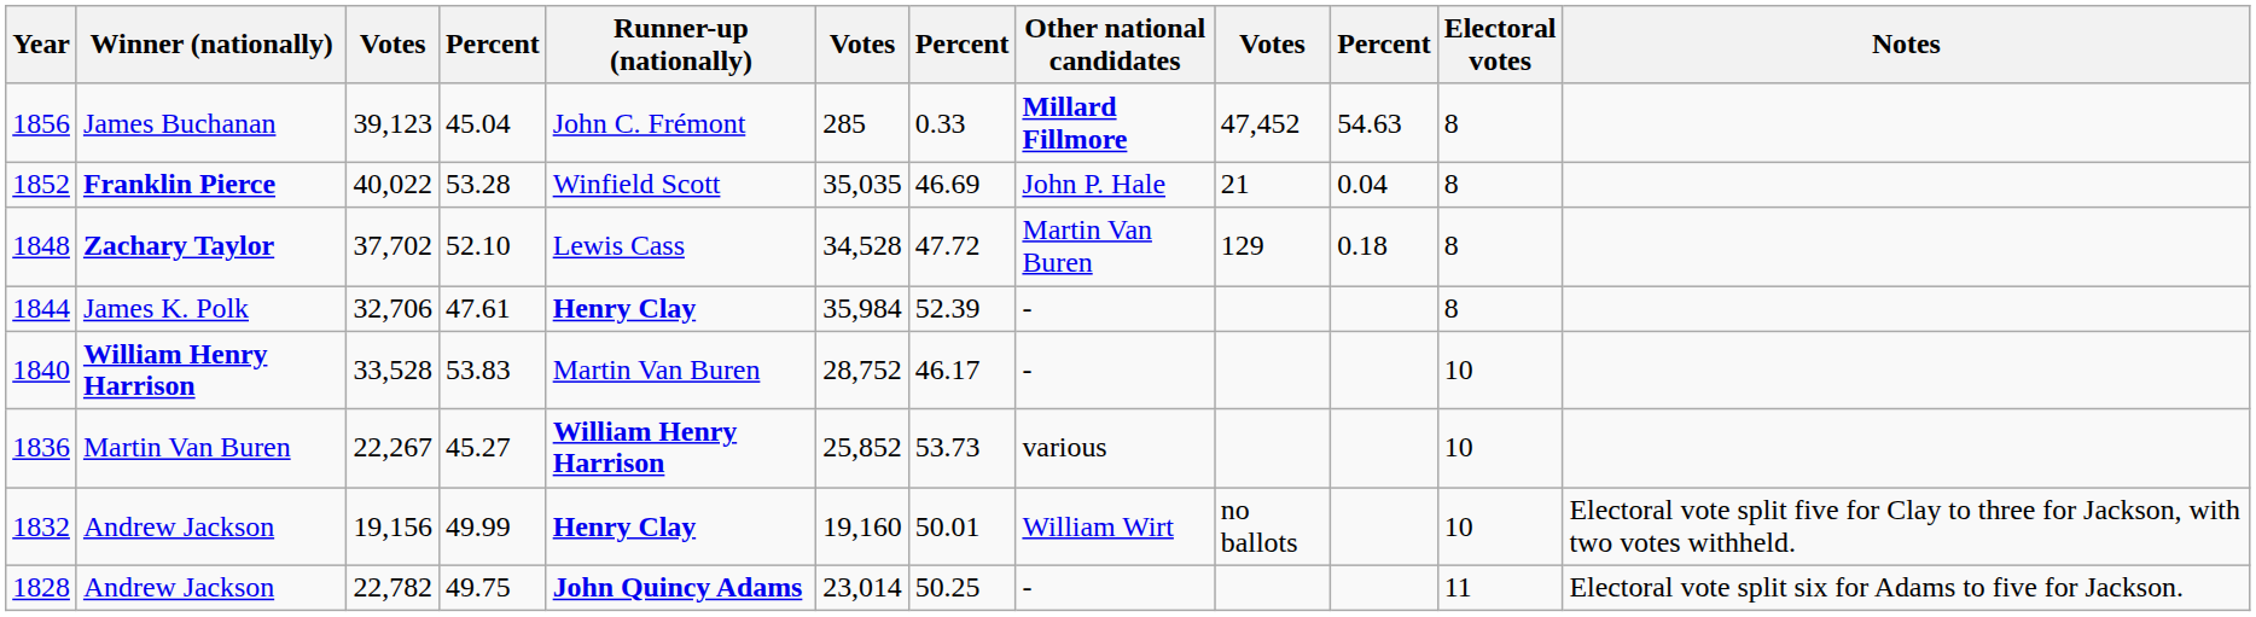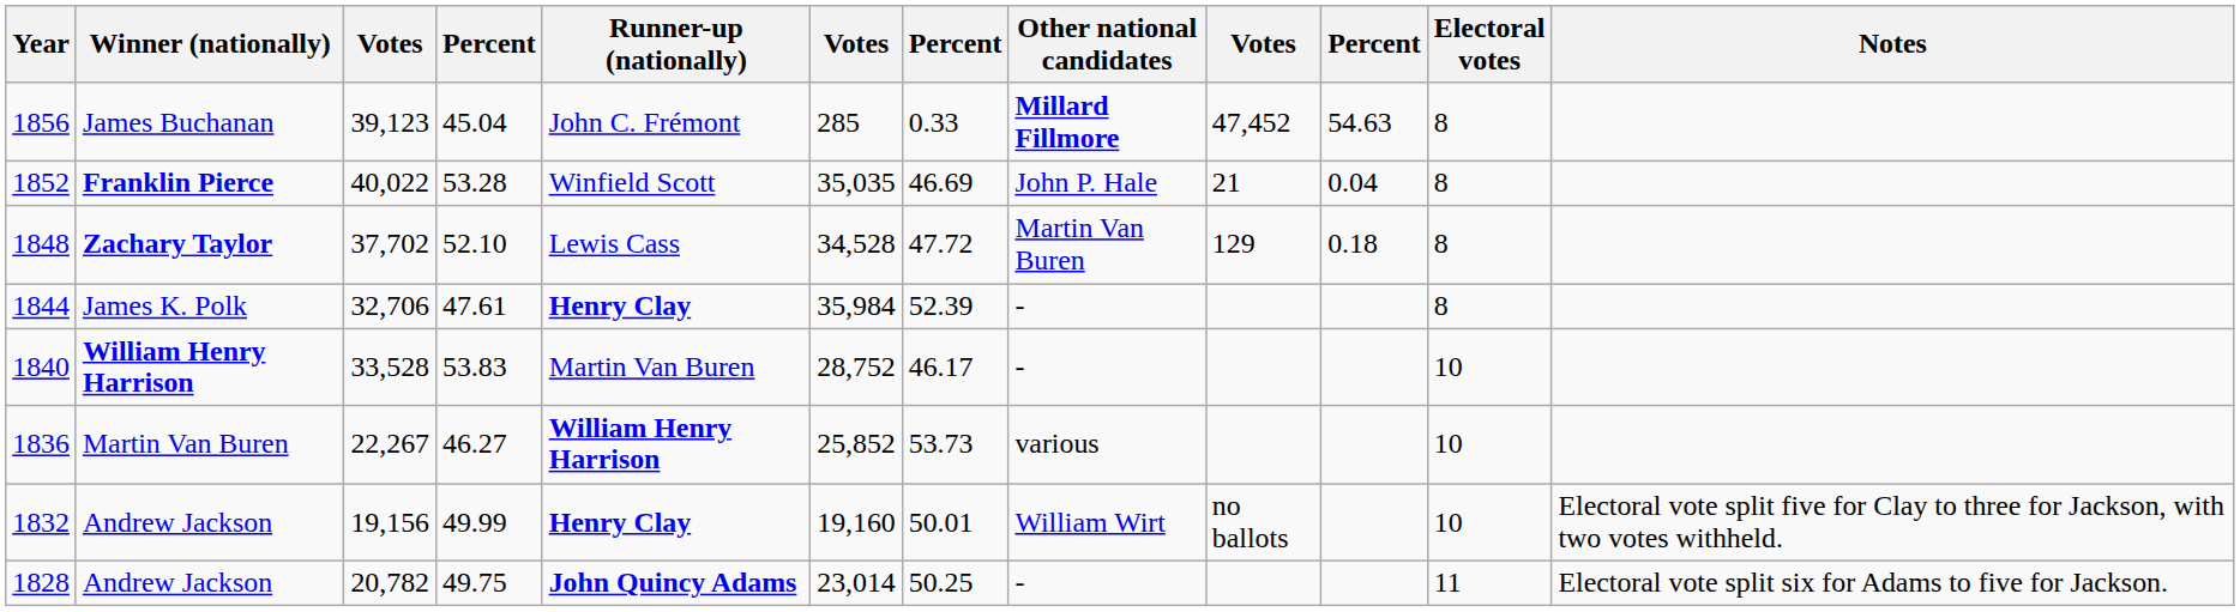 <table class="wikitable sortable">
 <tr>
 <th data-sort-type="number">Year</th>
 <th>Winner (nationally)</th>
 <th data-sort-type="number">Votes</th>
 <th data-sort-type="number">Percent</th>
 <th>Runner-up (nationally)</th>
 <th data-sort-type="number">Votes</th>
 <th data-sort-type="number">Percent</th>
 <th>Other national<br>candidates</th>
 <th data-sort-type="number">Votes</th>
 <th data-sort-type="number">Percent</th>
 <th data-sort-type="number">Electoral<br>votes</th>
 <th class="unsortable">Notes</th>
 </tr>
 <tr>
 <td><a href='#'>1856</a></td>
 <td><a href='#'>James Buchanan</a></td>
 <td>39,123</td>
 <td>45.04</td>
 <td><a href='#'>John C. Frémont</a></td>
 <td>285</td>
 <td>0.33</td>
 <td><strong><a href='#'>Millard Fillmore</a></strong></td>
 <td>47,452</td>
 <td>54.63</td>
 <td>8</td>
 <td></td>
 </tr>
 <tr>
 <td><a href='#'>1852</a></td>
 <td><strong><a href='#'>Franklin Pierce</a></strong></td>
 <td>40,022</td>
 <td>53.28</td>
 <td><a href='#'>Winfield Scott</a></td>
 <td>35,035</td>
 <td>46.69</td>
 <td><a href='#'>John P. Hale</a></td>
 <td>21</td>
 <td>0.04</td>
 <td>8</td>
 <td></td>
 </tr>
 <tr>
 <td><a href='#'>1848</a></td>
 <td><strong><a href='#'>Zachary Taylor</a></strong></td>
 <td>37,702</td>
 <td>52.10</td>
 <td><a href='#'>Lewis Cass</a></td>
 <td>34,528</td>
 <td>47.72</td>
 <td><a href='#'>Martin Van Buren</a></td>
 <td>129</td>
 <td>0.18</td>
 <td>8</td>
 <td></td>
 </tr>
 <tr>
 <td><a href='#'>1844</a></td>
 <td><a href='#'>James K. Polk</a></td>
 <td>32,706</td>
 <td>47.61</td>
 <td><strong><a href='#'>Henry Clay</a></strong></td>
 <td>35,984</td>
 <td>52.39</td>
 <td>-</td>
 <td></td>
 <td></td>
 <td>8</td>
 <td></td>
 </tr>
 <tr>
 <td><a href='#'>1840</a></td>
 <td><strong><a href='#'>William Henry Harrison</a></strong></td>
 <td>33,528</td>
 <td>53.83</td>
 <td><a href='#'>Martin Van Buren</a></td>
 <td>28,752</td>
 <td>46.17</td>
 <td>-</td>
 <td></td>
 <td></td>
 <td>10</td>
 <td></td>
 </tr>
 <tr>
 <td><a href='#'>1836</a></td>
 <td><a href='#'>Martin Van Buren</a></td>
 <td>22,267</td>
-<td>45.27</td>
+<td>46.27</td>
 <td><strong><a href='#'>William Henry Harrison</a></strong></td>
 <td>25,852</td>
 <td>53.73</td>
 <td>various</td>
 <td></td>
 <td></td>
 <td>10</td>
 <td></td>
 </tr>
 <tr>
 <td><a href='#'>1832</a></td>
 <td><a href='#'>Andrew Jackson</a></td>
 <td>19,156</td>
 <td>49.99</td>
 <td><strong><a href='#'>Henry Clay</a></strong></td>
 <td>19,160</td>
 <td>50.01</td>
 <td><a href='#'>William Wirt</a></td>
 <td>no ballots</td>
 <td></td>
 <td>10</td>
 <td>Electoral vote split five for Clay to three for Jackson, with two votes withheld.</td>
 </tr>
 <tr>
 <td><a href='#'>1828</a></td>
 <td><a href='#'>Andrew Jackson</a></td>
-<td>22,782</td>
+<td>20,782</td>
 <td>49.75</td>
 <td><strong><a href='#'>John Quincy Adams</a></strong></td>
 <td>23,014</td>
 <td>50.25</td>
 <td>-</td>
 <td></td>
 <td></td>
 <td>11</td>
 <td>Electoral vote split six for Adams to five for Jackson.</td>
 </tr>
 </table>
